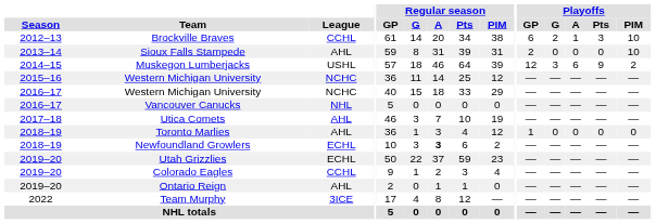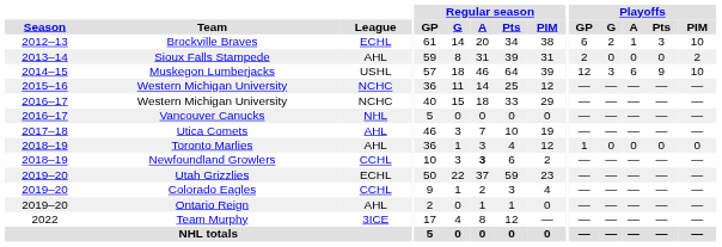 <table border="0" cellpadding="1" cellspacing="0" style="text-align:center; width:60em">
 <tr bgcolor="#e0e0e0">
 <th colspan="3" bgcolor="#ffffff"></th>
 <th rowspan="99" bgcolor="#ffffff"></th>
 <th colspan="5"><a href='#'>Regular season</a></th>
 <th rowspan="99" bgcolor="#ffffff"></th>
 <th colspan="5"><a href='#'>Playoffs</a></th>
 </tr>
 <tr bgcolor="#e0e0e0">
 <th><a href='#'>Season</a></th>
 <th>Team</th>
 <th>League</th>
 <th>GP</th>
 <th><a href='#'>G</a></th>
 <th><a href='#'>A</a></th>
 <th><a href='#'>Pts</a></th>
 <th><a href='#'>PIM</a></th>
 <th>GP</th>
 <th>G</th>
 <th>A</th>
 <th>Pts</th>
 <th>PIM</th>
 </tr>
 <tr>
 <td><a href='#'>2012–13</a></td>
 <td><a href='#'>Brockville Braves</a></td>
-<td><a href='#'>CCHL</a></td>
+<td><a href='#'>ECHL</a></td>
 <td>61</td>
 <td>14</td>
 <td>20</td>
 <td>34</td>
 <td>38</td>
 <td>6</td>
 <td>2</td>
 <td>1</td>
 <td>3</td>
 <td>10</td>
 </tr>
 <tr bgcolor="#f0f0f0">
 <td><a href='#'>2013–14</a></td>
 <td><a href='#'>Sioux Falls Stampede</a></td>
 <td>AHL</td>
 <td>59</td>
 <td>8</td>
 <td>31</td>
 <td>39</td>
 <td>31</td>
 <td>2</td>
 <td>0</td>
 <td>0</td>
 <td>0</td>
-<td>10</td>
+<td>2</td>
 </tr>
 <tr>
 <td><a href='#'>2014–15</a></td>
 <td><a href='#'>Muskegon Lumberjacks</a></td>
 <td>USHL</td>
 <td>57</td>
 <td>18</td>
 <td>46</td>
 <td>64</td>
 <td>39</td>
 <td>12</td>
 <td>3</td>
 <td>6</td>
 <td>9</td>
-<td>2</td>
+<td>10</td>
 </tr>
 <tr bgcolor="#f0f0f0">
 <td><a href='#'>2015–16</a></td>
 <td><a href='#'>Western Michigan University</a></td>
 <td><a href='#'>NCHC</a></td>
 <td>36</td>
 <td>11</td>
 <td>14</td>
 <td>25</td>
 <td>12</td>
 <td>—</td>
 <td>—</td>
 <td>—</td>
 <td>—</td>
 <td>—</td>
 </tr>
 <tr>
 <td><a href='#'>2016–17</a></td>
 <td>Western Michigan University</td>
 <td>NCHC</td>
 <td>40</td>
 <td>15</td>
 <td>18</td>
 <td>33</td>
 <td>29</td>
 <td>—</td>
 <td>—</td>
 <td>—</td>
 <td>—</td>
 <td>—</td>
 </tr>
 <tr bgcolor="#f0f0f0">
 <td><a href='#'>2016–17</a></td>
 <td><a href='#'>Vancouver Canucks</a></td>
 <td><a href='#'>NHL</a></td>
 <td>5</td>
 <td>0</td>
 <td>0</td>
 <td>0</td>
 <td>0</td>
 <td>—</td>
 <td>—</td>
 <td>—</td>
 <td>—</td>
 <td>—</td>
 </tr>
 <tr>
 <td><a href='#'>2017–18</a></td>
 <td><a href='#'>Utica Comets</a></td>
 <td><a href='#'>AHL</a></td>
 <td>46</td>
 <td>3</td>
 <td>7</td>
 <td>10</td>
 <td>19</td>
 <td>—</td>
 <td>—</td>
 <td>—</td>
 <td>—</td>
 <td>—</td>
 </tr>
 <tr bgcolor="#f0f0f0">
 <td><a href='#'>2018–19</a></td>
 <td><a href='#'>Toronto Marlies</a></td>
 <td>AHL</td>
 <td>36</td>
 <td>1</td>
 <td>3</td>
 <td>4</td>
 <td>12</td>
 <td>1</td>
 <td>0</td>
 <td>0</td>
 <td>0</td>
 <td>0</td>
 </tr>
 <tr>
 <td><a href='#'>2018–19</a></td>
 <td><a href='#'>Newfoundland Growlers</a></td>
-<td><a href='#'>ECHL</a></td>
+<td><a href='#'>CCHL</a></td>
 <td>10</td>
 <td>3</td>
 <td><strong>3</strong></td>
 <td>6</td>
 <td>2</td>
 <td>—</td>
 <td>—</td>
 <td>—</td>
 <td>—</td>
 <td>—</td>
 </tr>
 <tr bgcolor="#f0f0f0">
 <td><a href='#'>2019–20</a></td>
 <td><a href='#'>Utah Grizzlies</a></td>
 <td>ECHL</td>
 <td>50</td>
 <td>22</td>
 <td>37</td>
 <td>59</td>
 <td>23</td>
 <td>—</td>
 <td>—</td>
 <td>—</td>
 <td>—</td>
 <td>—</td>
 </tr>
 <tr>
 <td><a href='#'>2019–20</a></td>
 <td><a href='#'>Colorado Eagles</a></td>
 <td><a href='#'>CCHL</a></td>
 <td>9</td>
 <td>1</td>
 <td>2</td>
 <td>3</td>
 <td>4</td>
 <td>—</td>
 <td>—</td>
 <td>—</td>
 <td>—</td>
 <td>—</td>
 </tr>
 <tr bgcolor="#f0f0f0">
 <td>2019–20</td>
 <td><a href='#'>Ontario Reign</a></td>
 <td>AHL</td>
 <td>2</td>
 <td>0</td>
 <td>1</td>
 <td>1</td>
 <td>0</td>
 <td>—</td>
 <td>—</td>
 <td>—</td>
 <td>—</td>
 <td>—</td>
 </tr>
 <tr>
 <td>2022</td>
 <td><a href='#'>Team Murphy</a></td>
 <td><a href='#'>3ICE</a></td>
 <td>17</td>
 <td>4</td>
 <td>8</td>
 <td>12</td>
 <td>—</td>
 <td>—</td>
 <td>—</td>
 <td>—</td>
 <td>—</td>
 <td>—</td>
 </tr>
 <tr bgcolor="#e0e0e0">
 <th colspan="3">NHL totals</th>
 <th>5</th>
 <th>0</th>
 <th>0</th>
 <th>0</th>
 <th>0</th>
 <th>—</th>
 <th>—</th>
 <th>—</th>
 <th>—</th>
 <th>—</th>
 </tr>
 </table>
